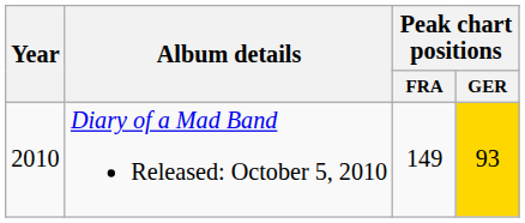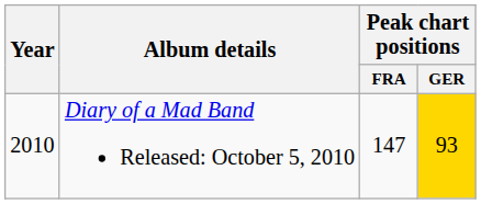 <table class="wikitable">
 <tr>
 <th rowspan="2">Year</th>
 <th rowspan="2">Album details</th>
 <th colspan="2">Peak chart positions</th>
 </tr>
 <tr>
 <th style="width:3em;font-size:75%">FRA<br></th>
 <th style="width:3em;font-size:75%">GER<br></th>
 </tr>
 <tr>
 <td>2010</td>
 <td><em><a href='#'>Diary of a Mad Band</a></em><br><ul><li>Released: October 5, 2010</li></ul></td>
-<td style="text-align:center;">149</td>
+<td style="text-align:center;">147</td>
 <td style="background: gold; text-align:center;">93</td>
 </tr>
 </table>
